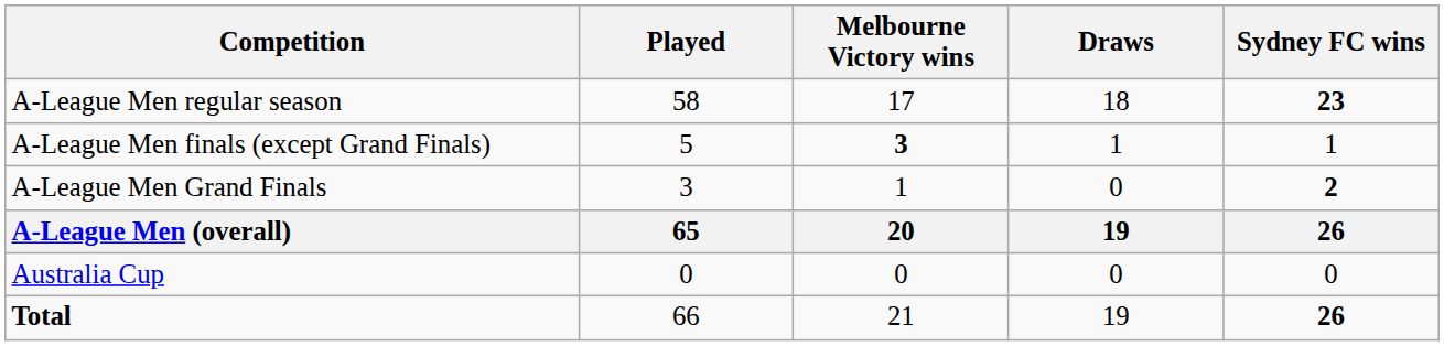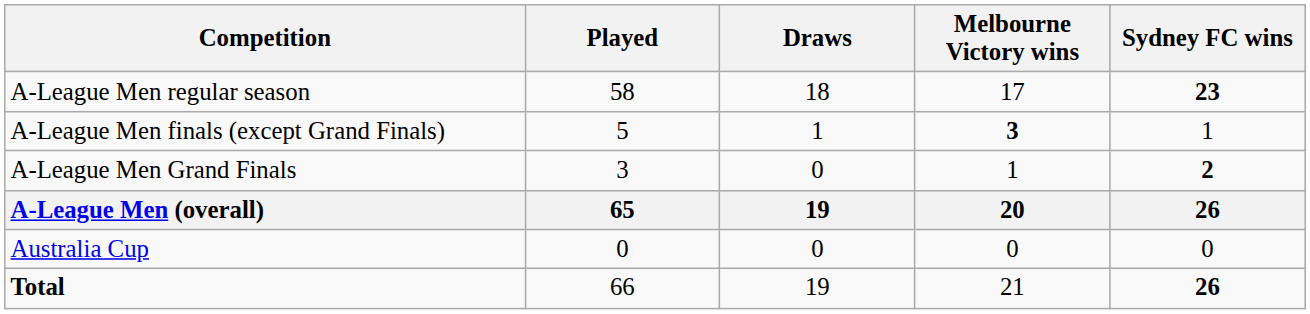 <table class="wikitable" style="width:95%; text-align:center">
 <tr>
 <th style="width: 40%;">Competition</th>
 <th style="width: 15%;">Played</th>
+<th style="width: 15%;">Draws</th>
 <th style="width: 15%;">Melbourne Victory wins</th>
-<th style="width: 15%;">Draws</th>
 <th style="width: 15%;">Sydney FC wins</th>
 </tr>
 <tr>
 <td style="text-align:left">A-League Men regular season</td>
 <td>58</td>
+<td>18</td>
 <td>17</td>
-<td>18</td>
 <td><strong>23</strong></td>
 </tr>
 <tr>
 <td style="text-align:left">A-League Men finals (except Grand Finals)</td>
 <td>5</td>
+<td>1</td>
 <td><strong>3</strong></td>
-<td>1</td>
 <td>1</td>
 </tr>
 <tr>
 <td style="text-align:left">A-League Men Grand Finals</td>
 <td>3</td>
+<td>0</td>
 <td>1</td>
-<td>0</td>
 <td><strong>2</strong></td>
 </tr>
 <tr>
 <th style="text-align:left"><a href='#'>A-League Men</a> (overall)</th>
 <th>65</th>
+<th>19</th>
 <th>20</th>
-<th>19</th>
 <th>26</th>
 </tr>
 <tr>
 <td style="text-align:left"><a href='#'>Australia Cup</a></td>
 <td>0</td>
 <td>0</td>
 <td>0</td>
 <td>0</td>
 </tr>
 <tr>
 <td style="text-align:left"><strong>Total</strong></td>
 <td>66</td>
+<td>19</td>
 <td>21</td>
-<td>19</td>
 <td><strong>26</strong></td>
 </tr>
 </table>
